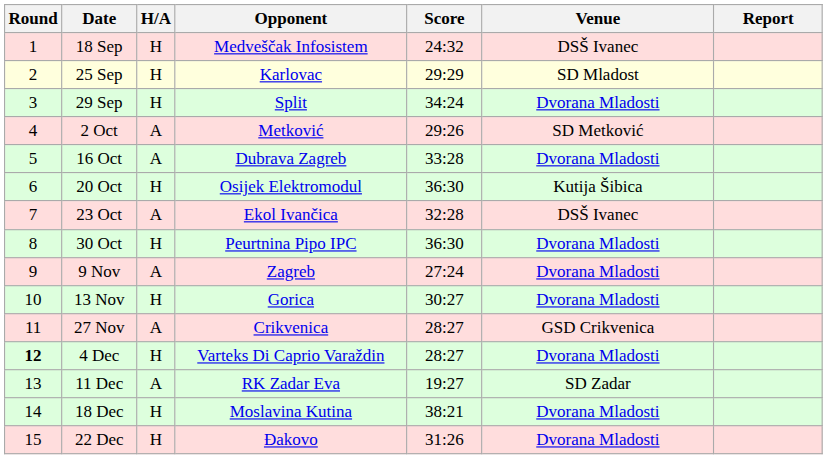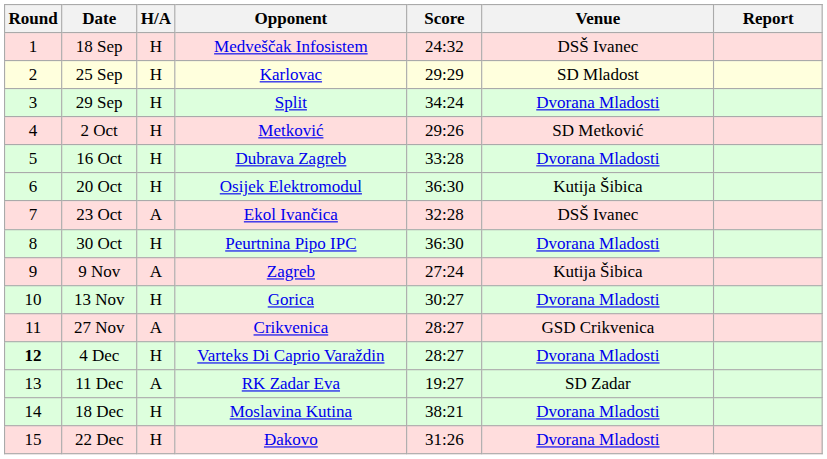 <table class="wikitable sortable" style="text-align: center; font-size:95%;">
 <tr>
 <th width="30">Round</th>
 <th width="60">Date</th>
 <th width="20">H/A</th>
 <th width="200">Opponent</th>
 <th width="60">Score</th>
 <th width="200">Venue</th>
 <th width="90" class="unsortable">Report</th>
 </tr>
 <tr bgcolor="#ffdddd">
 <td>1</td>
 <td>18 Sep</td>
 <td>H</td>
 <td><a href='#'>Medveščak Infosistem</a></td>
 <td>24:32</td>
 <td>DSŠ Ivanec</td>
 <td></td>
 </tr>
 <tr bgcolor="#ffffdd">
 <td>2</td>
 <td>25 Sep</td>
 <td>H</td>
 <td><a href='#'>Karlovac</a></td>
 <td>29:29</td>
 <td>SD Mladost</td>
 <td></td>
 </tr>
 <tr bgcolor="#ddffdd">
 <td>3</td>
 <td>29 Sep</td>
 <td>H</td>
 <td><a href='#'>Split</a></td>
 <td>34:24</td>
 <td><a href='#'>Dvorana Mladosti</a></td>
 <td></td>
 </tr>
 <tr bgcolor="#ffdddd">
 <td>4</td>
 <td>2 Oct</td>
-<td>A</td>
+<td>H</td>
 <td><a href='#'>Metković</a></td>
 <td>29:26</td>
 <td>SD Metković</td>
 <td></td>
 </tr>
 <tr bgcolor="#ddffdd">
 <td>5</td>
 <td>16 Oct</td>
-<td>A</td>
+<td>H</td>
 <td><a href='#'>Dubrava Zagreb</a></td>
 <td>33:28</td>
 <td><a href='#'>Dvorana Mladosti</a></td>
 <td></td>
 </tr>
 <tr bgcolor="#ddffdd">
 <td>6</td>
 <td>20 Oct</td>
 <td>H</td>
 <td><a href='#'>Osijek Elektromodul</a></td>
 <td>36:30</td>
 <td>Kutija Šibica</td>
 <td></td>
 </tr>
 <tr bgcolor="#ffdddd">
 <td>7</td>
 <td>23 Oct</td>
 <td>A</td>
 <td><a href='#'>Ekol Ivančica</a></td>
 <td>32:28</td>
 <td>DSŠ Ivanec</td>
 <td></td>
 </tr>
 <tr bgcolor="#ddffdd">
 <td>8</td>
 <td>30 Oct</td>
 <td>H</td>
 <td><a href='#'>Peurtnina Pipo IPC</a></td>
 <td>36:30</td>
 <td><a href='#'>Dvorana Mladosti</a></td>
 <td></td>
 </tr>
 <tr bgcolor="#ffdddd">
 <td>9</td>
 <td>9 Nov</td>
 <td>A</td>
 <td><a href='#'>Zagreb</a></td>
 <td>27:24</td>
-<td><a href='#'>Dvorana Mladosti</a></td>
+<td>Kutija Šibica</td>
 <td></td>
 </tr>
 <tr bgcolor="#ddffdd">
 <td>10</td>
 <td>13 Nov</td>
 <td>H</td>
 <td><a href='#'>Gorica</a></td>
 <td>30:27</td>
 <td><a href='#'>Dvorana Mladosti</a></td>
 <td></td>
 </tr>
 <tr bgcolor="#ffdddd">
 <td>11</td>
 <td>27 Nov</td>
 <td>A</td>
 <td><a href='#'>Crikvenica</a></td>
 <td>28:27</td>
 <td>GSD Crikvenica</td>
 <td></td>
 </tr>
 <tr bgcolor="#ddffdd">
 <td><strong>12</strong></td>
 <td>4 Dec</td>
 <td>H</td>
 <td><a href='#'>Varteks Di Caprio Varaždin</a></td>
 <td>28:27</td>
 <td><a href='#'>Dvorana Mladosti</a></td>
 <td></td>
 </tr>
 <tr bgcolor="#ddffdd">
 <td>13</td>
 <td>11 Dec</td>
 <td>A</td>
 <td><a href='#'>RK Zadar Eva</a></td>
 <td>19:27</td>
 <td>SD Zadar</td>
 <td></td>
 </tr>
 <tr bgcolor="#ddffdd">
 <td>14</td>
 <td>18 Dec</td>
 <td>H</td>
 <td><a href='#'>Moslavina Kutina</a></td>
 <td>38:21</td>
 <td><a href='#'>Dvorana Mladosti</a></td>
 <td></td>
 </tr>
 <tr bgcolor="#ffdddd">
 <td>15</td>
 <td>22 Dec</td>
 <td>H</td>
 <td><a href='#'>Đakovo</a></td>
 <td>31:26</td>
 <td><a href='#'>Dvorana Mladosti</a></td>
 <td></td>
 </tr>
 </table>
